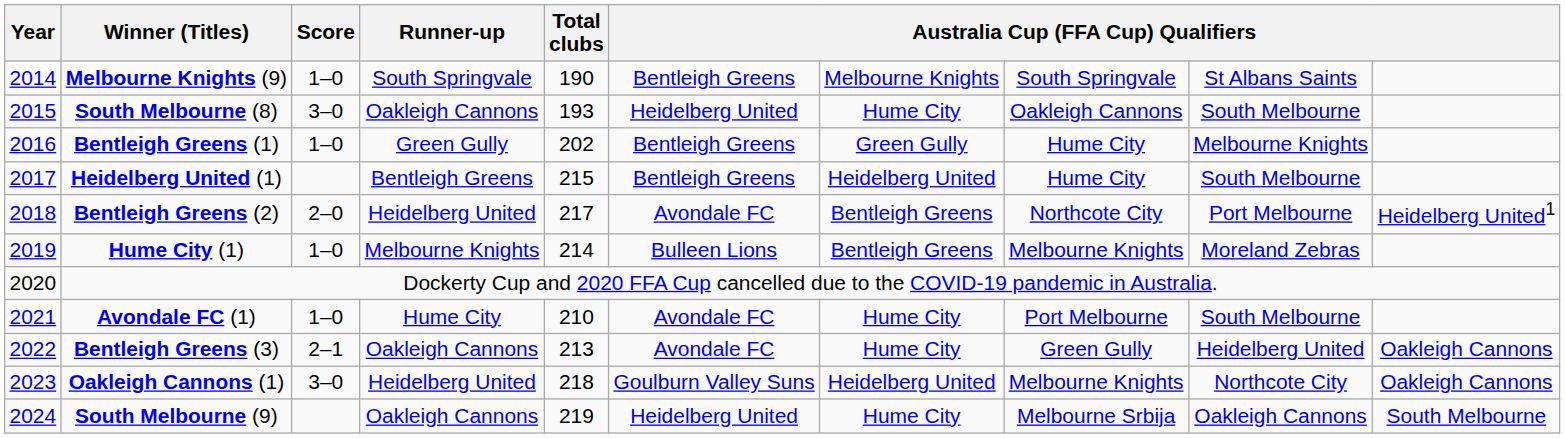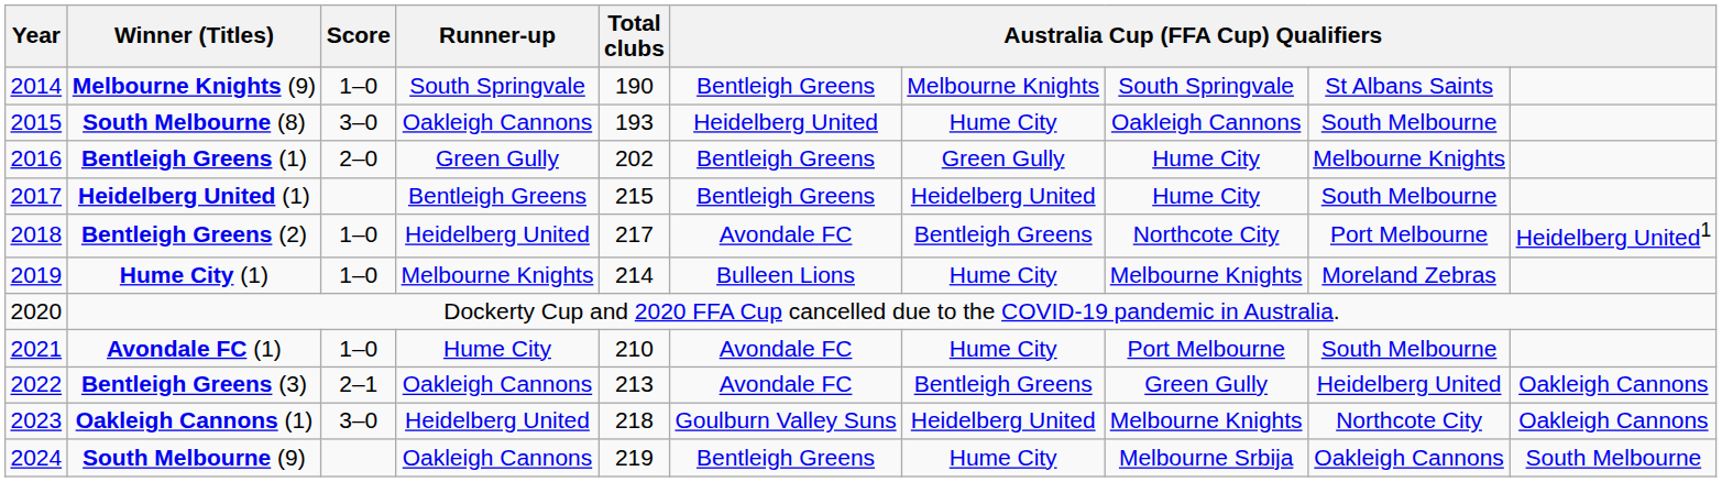 <table class="wikitable" style="text-align:center">
 <tr>
 <th>Year</th>
 <th>Winner (Titles)</th>
 <th>Score</th>
 <th>Runner-up</th>
 <th>Total<br>clubs</th>
 <th colspan="5">Australia Cup (FFA Cup) Qualifiers</th>
 </tr>
 <tr>
 <td><a href='#'>2014</a></td>
 <td><strong><a href='#'>Melbourne Knights</a></strong> (9)</td>
 <td>1–0 </td>
 <td><a href='#'>South Springvale</a></td>
 <td>190</td>
 <td><a href='#'>Bentleigh Greens</a></td>
 <td><a href='#'>Melbourne Knights</a></td>
 <td><a href='#'>South Springvale</a></td>
 <td><a href='#'>St Albans Saints</a></td>
 <td></td>
 </tr>
 <tr>
 <td><a href='#'>2015</a></td>
 <td><strong><a href='#'>South Melbourne</a></strong> (8)</td>
 <td>3–0</td>
 <td><a href='#'>Oakleigh Cannons</a></td>
 <td>193</td>
 <td><a href='#'>Heidelberg United</a></td>
 <td><a href='#'>Hume City</a></td>
 <td><a href='#'>Oakleigh Cannons</a></td>
 <td><a href='#'>South Melbourne</a></td>
 <td></td>
 </tr>
 <tr>
 <td><a href='#'>2016</a></td>
 <td><strong><a href='#'>Bentleigh Greens</a></strong> (1)</td>
-<td>1–0 </td>
+<td>2–0</td>
 <td><a href='#'>Green Gully</a></td>
 <td>202</td>
 <td><a href='#'>Bentleigh Greens</a></td>
 <td><a href='#'>Green Gully</a></td>
 <td><a href='#'>Hume City</a></td>
 <td><a href='#'>Melbourne Knights</a></td>
 <td></td>
 </tr>
 <tr>
 <td><a href='#'>2017</a></td>
 <td><strong><a href='#'>Heidelberg United</a></strong> (1)</td>
 <td> <br></td>
 <td><a href='#'>Bentleigh Greens</a></td>
 <td>215</td>
 <td><a href='#'>Bentleigh Greens</a></td>
 <td><a href='#'>Heidelberg United</a></td>
 <td><a href='#'>Hume City</a></td>
 <td><a href='#'>South Melbourne</a></td>
 <td></td>
 </tr>
 <tr>
 <td><a href='#'>2018</a></td>
 <td><strong><a href='#'>Bentleigh Greens</a></strong> (2)</td>
-<td>2–0</td>
+<td>1–0 </td>
 <td><a href='#'>Heidelberg United</a></td>
 <td>217</td>
 <td><a href='#'>Avondale FC</a></td>
 <td><a href='#'>Bentleigh Greens</a></td>
 <td><a href='#'>Northcote City</a></td>
 <td><a href='#'>Port Melbourne</a></td>
 <td><a href='#'>Heidelberg United</a><sup>1</sup></td>
 </tr>
 <tr>
 <td><a href='#'>2019</a></td>
 <td><strong><a href='#'>Hume City</a></strong> (1)</td>
 <td>1–0</td>
 <td><a href='#'>Melbourne Knights</a></td>
 <td>214</td>
 <td><a href='#'>Bulleen Lions</a></td>
-<td><a href='#'>Bentleigh Greens</a></td>
+<td><a href='#'>Hume City</a></td>
 <td><a href='#'>Melbourne Knights</a></td>
 <td><a href='#'>Moreland Zebras</a></td>
 <td></td>
 </tr>
 <tr>
 <td>2020</td>
 <td colspan=9>Dockerty Cup and <a href='#'>2020 FFA Cup</a> cancelled due to the <a href='#'>COVID-19 pandemic in Australia</a>.</td>
 </tr>
 <tr>
 <td><a href='#'>2021</a></td>
 <td><strong><a href='#'>Avondale FC</a></strong> (1)</td>
 <td>1–0</td>
 <td><a href='#'>Hume City</a></td>
 <td>210</td>
 <td><a href='#'>Avondale FC</a></td>
 <td><a href='#'>Hume City</a></td>
 <td><a href='#'>Port Melbourne</a></td>
 <td><a href='#'>South Melbourne</a></td>
 <td></td>
 </tr>
 <tr>
 <td><a href='#'>2022</a></td>
 <td><strong><a href='#'>Bentleigh Greens</a></strong> (3)</td>
 <td>2–1</td>
 <td><a href='#'>Oakleigh Cannons</a></td>
 <td>213</td>
 <td><a href='#'>Avondale FC</a></td>
-<td><a href='#'>Hume City</a></td>
+<td><a href='#'>Bentleigh Greens</a></td>
 <td><a href='#'>Green Gully</a></td>
 <td><a href='#'>Heidelberg United</a></td>
 <td><a href='#'>Oakleigh Cannons</a></td>
 </tr>
 <tr>
 <td><a href='#'>2023</a></td>
 <td><strong><a href='#'>Oakleigh Cannons</a></strong> (1)</td>
 <td>3–0</td>
 <td><a href='#'>Heidelberg United</a></td>
 <td>218</td>
 <td><a href='#'>Goulburn Valley Suns</a></td>
 <td><a href='#'>Heidelberg United</a></td>
 <td><a href='#'>Melbourne Knights</a></td>
 <td><a href='#'>Northcote City</a></td>
 <td><a href='#'>Oakleigh Cannons</a></td>
 </tr>
 <tr>
 <td><a href='#'>2024</a></td>
 <td><strong><a href='#'>South Melbourne</a></strong> (9)</td>
 <td> <br></td>
 <td><a href='#'>Oakleigh Cannons</a></td>
 <td>219</td>
-<td><a href='#'>Heidelberg United</a></td>
+<td><a href='#'>Bentleigh Greens</a></td>
 <td><a href='#'>Hume City</a></td>
 <td><a href='#'>Melbourne Srbija</a></td>
 <td><a href='#'>Oakleigh Cannons</a></td>
 <td><a href='#'>South Melbourne</a></td>
 </tr>
 </table>
